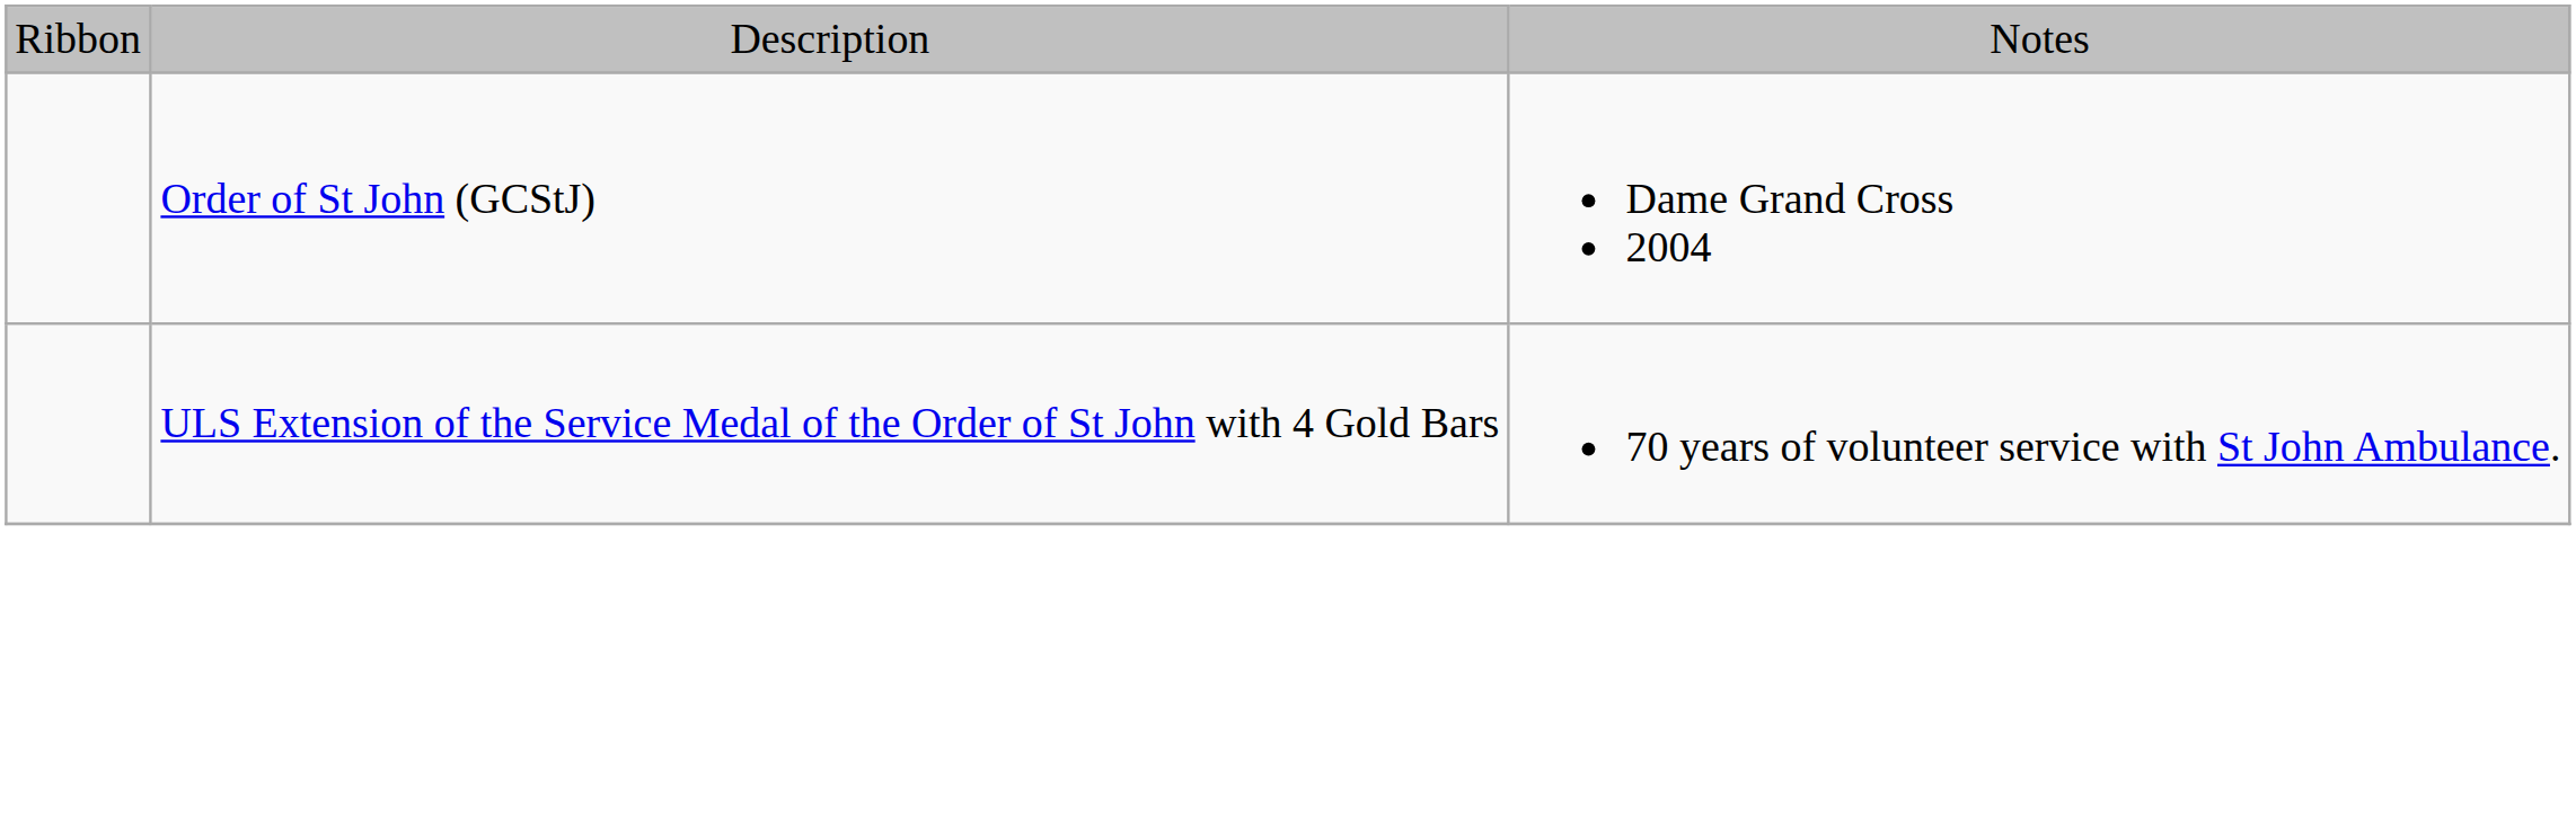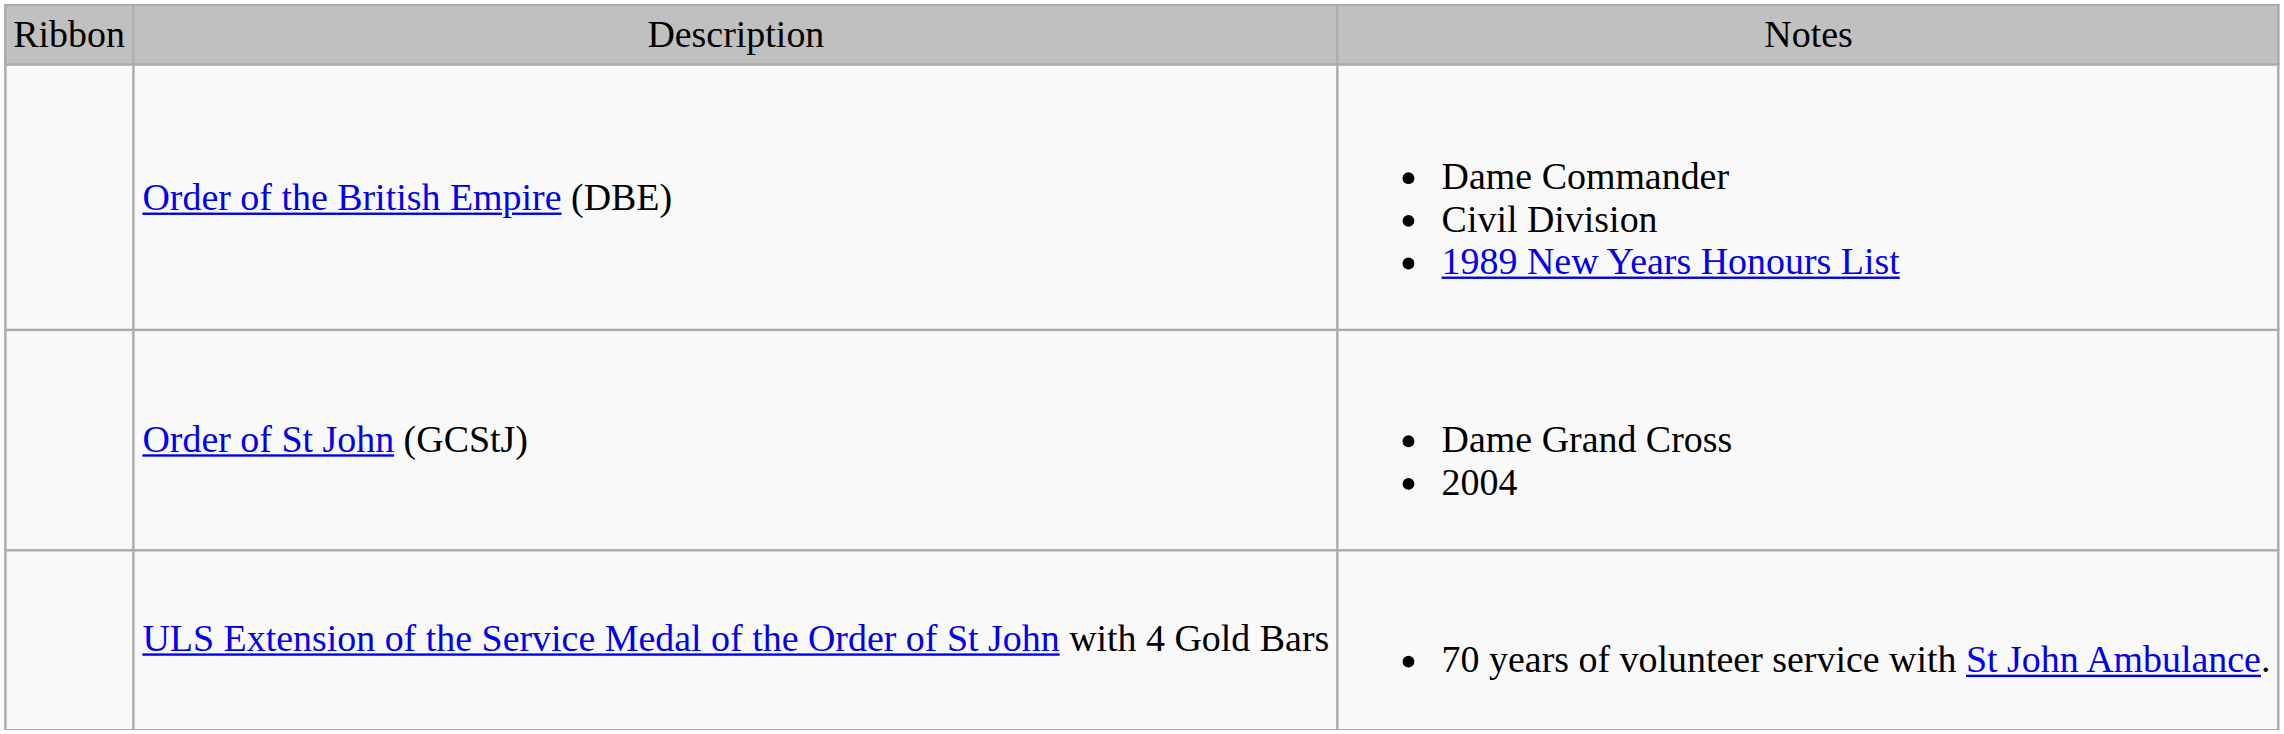 <table class="wikitable" style="margin:1em auto;">
 <tr style="background:silver;" align="center">
 <td>Ribbon</td>
 <td>Description</td>
 <td>Notes</td>
+</tr>
+<tr>
+<td></td>
+<td><a href='#'>Order of the British Empire</a> (DBE)</td>
+<td><br><ul><li>Dame Commander</li><li>Civil Division</li><li><a href='#'>1989 New Years Honours List</a></li></ul></td>
 </tr>
 <tr>
 <td></td>
 <td><a href='#'>Order of St John</a> (GCStJ)</td>
 <td><br><ul><li>Dame Grand Cross</li><li>2004</li></ul></td>
 </tr>
 <tr>
 <td></td>
 <td><a href='#'>ULS Extension of the Service Medal of the Order of St John</a> with 4 Gold Bars</td>
 <td><br><ul><li>70 years of volunteer service with <a href='#'>St John Ambulance</a>.</li></ul></td>
 </tr>
 <tr>
 </tr>
 </table>
